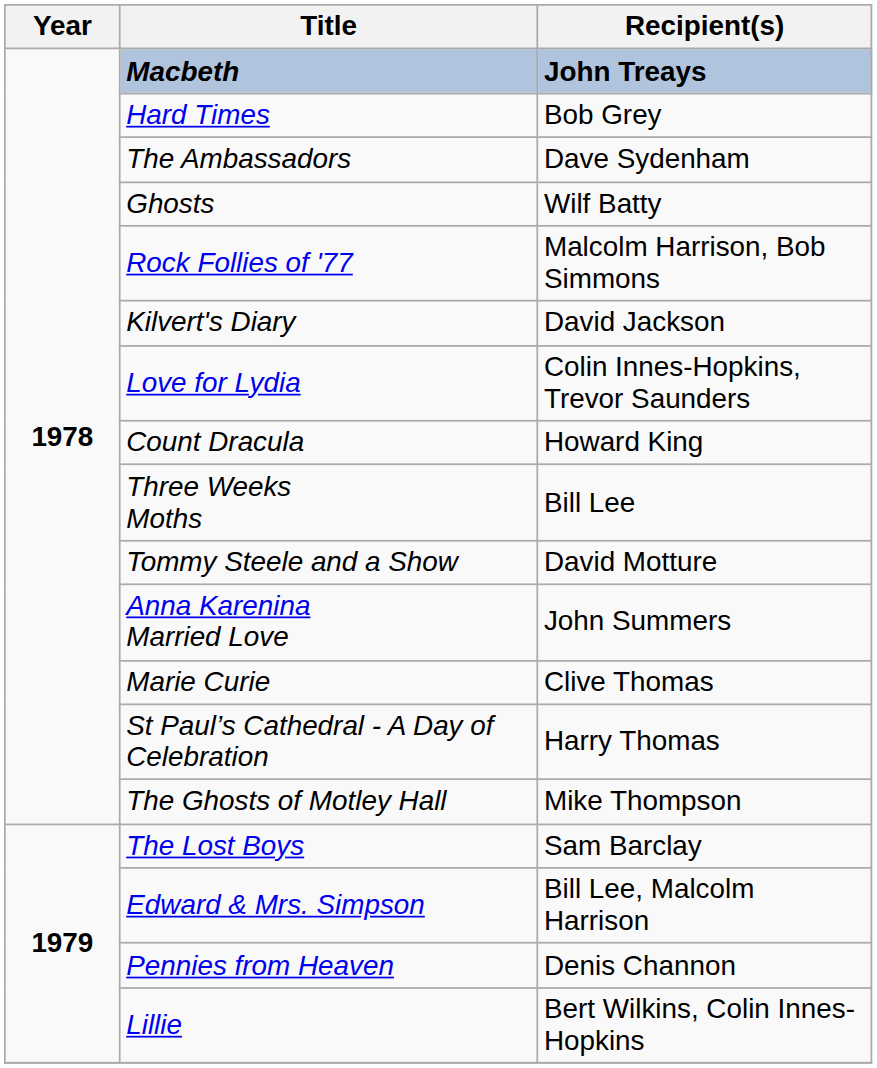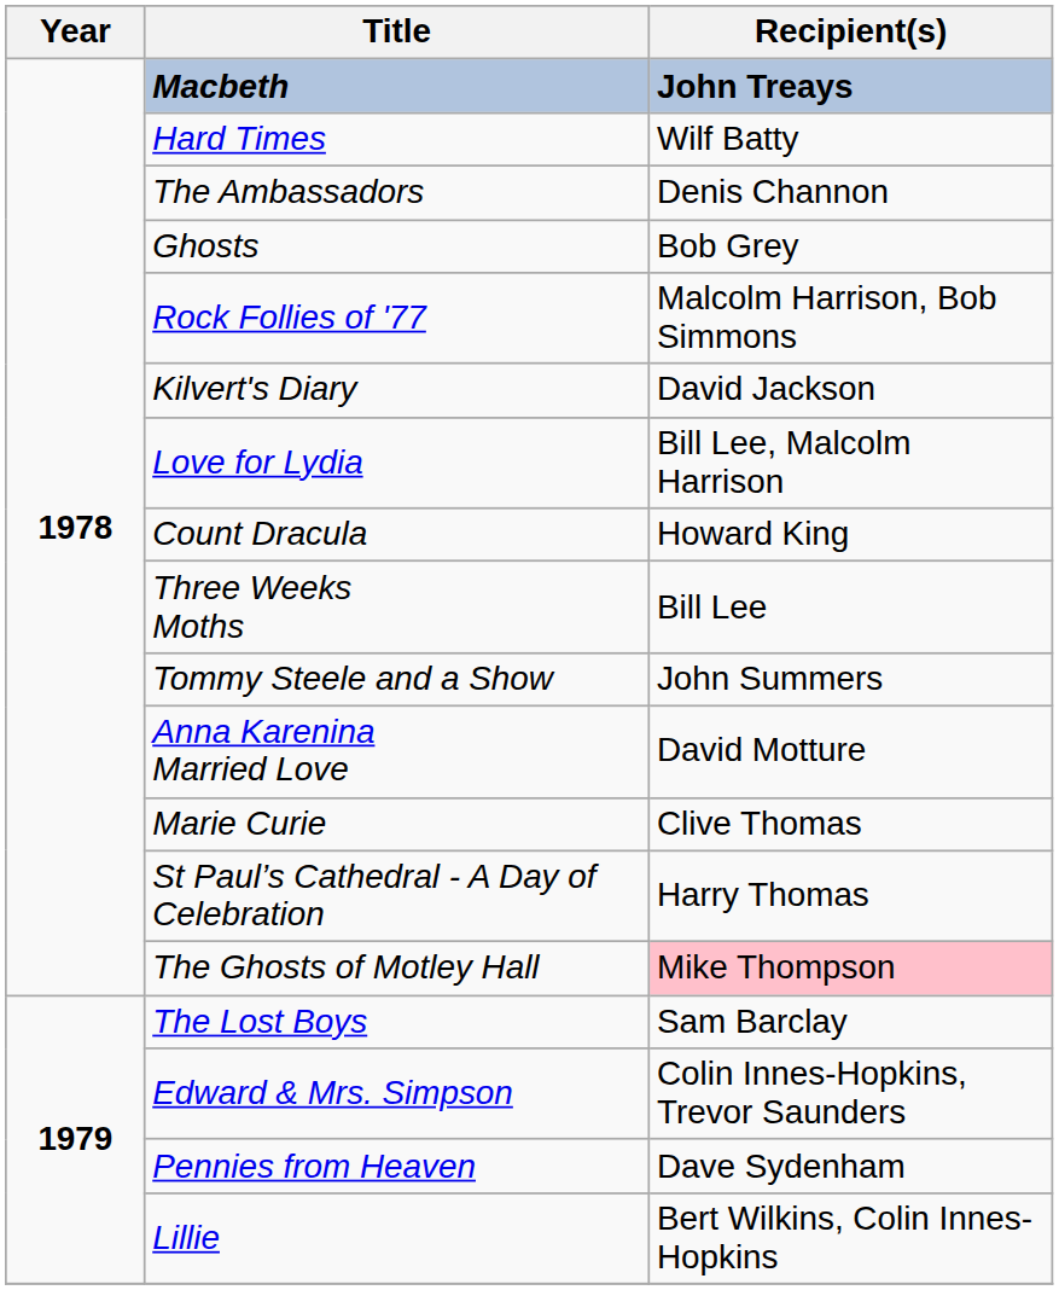 <table class="wikitable" width="80%">
 <tr>
 <th width=5%>Year</th>
 <th width=25%><strong>Title</strong></th>
 <th width=20%><strong>Recipient(s)</strong></th>
 </tr>
 <tr>
 <td rowspan="14" style="text-align:center;"><strong>1978</strong></td>
 <td style="background:#B0C4DE;"><strong><em>Macbeth</em></strong></td>
 <td style="background:#B0C4DE;"><strong>John Treays</strong></td>
 </tr>
 <tr>
 <td><em><a href='#'>Hard Times</a></em></td>
-<td>Bob Grey</td>
+<td>Wilf Batty</td>
 </tr>
 <tr>
 <td><em>The Ambassadors</em></td>
-<td>Dave Sydenham</td>
+<td>Denis Channon</td>
 </tr>
 <tr>
 <td><em>Ghosts</em></td>
-<td>Wilf Batty</td>
+<td>Bob Grey</td>
 </tr>
 <tr>
 <td><em><a href='#'>Rock Follies of '77</a></em></td>
 <td>Malcolm Harrison, Bob Simmons</td>
 </tr>
 <tr>
 <td><em>Kilvert's Diary</em></td>
 <td>David Jackson</td>
 </tr>
 <tr>
 <td><em><a href='#'>Love for Lydia</a></em></td>
-<td>Colin Innes-Hopkins, Trevor Saunders</td>
+<td>Bill Lee, Malcolm Harrison</td>
 </tr>
 <tr>
 <td><em>Count Dracula</em></td>
 <td>Howard King</td>
 </tr>
 <tr>
 <td><em>Three Weeks<br>Moths</em></td>
 <td>Bill Lee</td>
 </tr>
 <tr>
 <td><em>Tommy Steele and a Show</em></td>
-<td>David Motture</td>
+<td>John Summers</td>
 </tr>
 <tr>
 <td><em><a href='#'>Anna Karenina</a><br>Married Love</em></td>
-<td>John Summers</td>
+<td>David Motture</td>
 </tr>
 <tr>
 <td><em>Marie Curie</em></td>
 <td>Clive Thomas</td>
 </tr>
 <tr>
 <td><em>St Paul’s Cathedral - A Day of Celebration</em></td>
 <td>Harry Thomas</td>
 </tr>
 <tr>
 <td><em>The Ghosts of Motley Hall</em></td>
-<td>Mike Thompson</td>
+<td style="background: pink;">Mike Thompson</td>
 </tr>
 <tr>
 <td rowspan="4" style="text-align:center;"><strong>1979</strong></td>
 <td><em><a href='#'>The Lost Boys</a></em></td>
 <td>Sam Barclay</td>
 </tr>
 <tr>
 <td><em><a href='#'>Edward & Mrs. Simpson</a></em></td>
-<td>Bill Lee, Malcolm Harrison</td>
+<td>Colin Innes-Hopkins, Trevor Saunders</td>
 </tr>
 <tr>
 <td><em><a href='#'>Pennies from Heaven</a></em></td>
-<td>Denis Channon</td>
+<td>Dave Sydenham</td>
 </tr>
 <tr>
 <td><em><a href='#'>Lillie</a></em></td>
 <td>Bert Wilkins, Colin Innes-Hopkins</td>
 </tr>
 <tr>
 </tr>
 </table>
